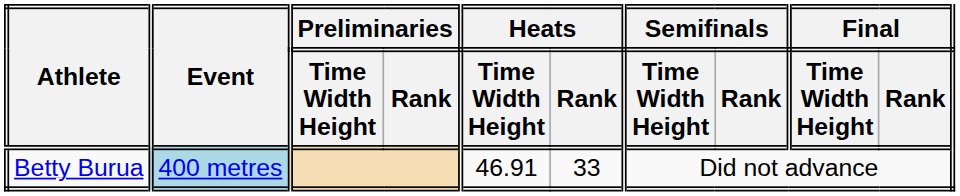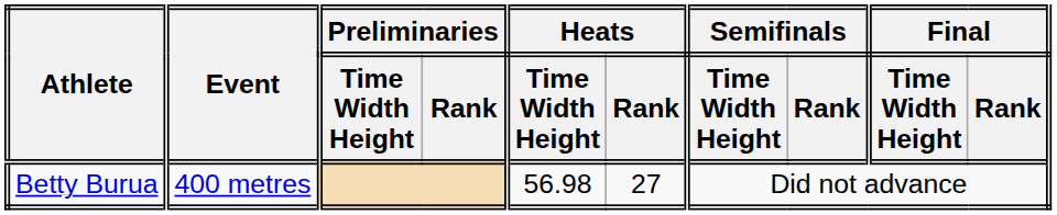 <table class=wikitable style="font-size:90%; border: double;">
 <tr>
 <th rowspan="2" style="border-right:double">Athlete</th>
 <th rowspan="2" style="border-right:double">Event</th>
 <th colspan="2" style="border-right:double; border-bottom:double;">Preliminaries</th>
 <th colspan="2" style="border-right:double; border-bottom:double;">Heats</th>
 <th colspan="2" style="border-right:double; border-bottom:double;">Semifinals</th>
 <th colspan="2" style="border-right:double; border-bottom:double;">Final</th>
 </tr>
 <tr>
 <th>Time<br>Width<br>Height</th>
 <th style="border-right:double">Rank</th>
 <th>Time<br>Width<br>Height</th>
 <th style="border-right:double">Rank</th>
 <th>Time<br>Width<br>Height</th>
 <th style="border-right:double">Rank</th>
 <th>Time<br>Width<br>Height</th>
 <th style="border-right:double">Rank</th>
 </tr>
 <tr style="border-top: double;">
 <td style="border-right:double"><a href='#'>Betty Burua</a></td>
-<td style="background: lightblue; border-right:double"><a href='#'>400 metres</a></td>
+<td style="border-right:double"><a href='#'>400 metres</a></td>
 <td style="border-right:double" colspan= 2 bgcolor="wheat"></td>
-<td align=center>46.91</td>
-<td align=center style="border-right:double">33</td>
+<td align=center>56.98</td>
+<td align=center style="border-right:double">27</td>
 <td colspan="4" align=center>Did not advance</td>
 </tr>
 </table>
